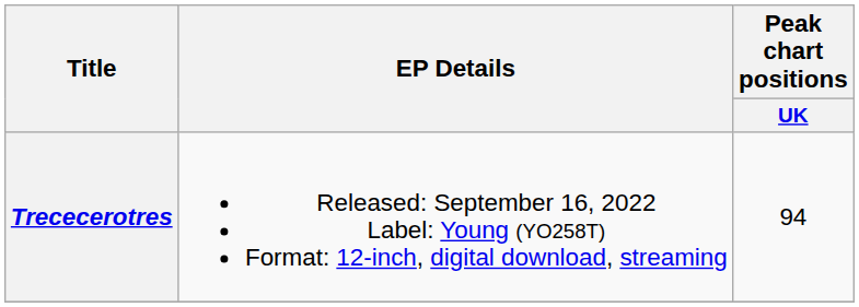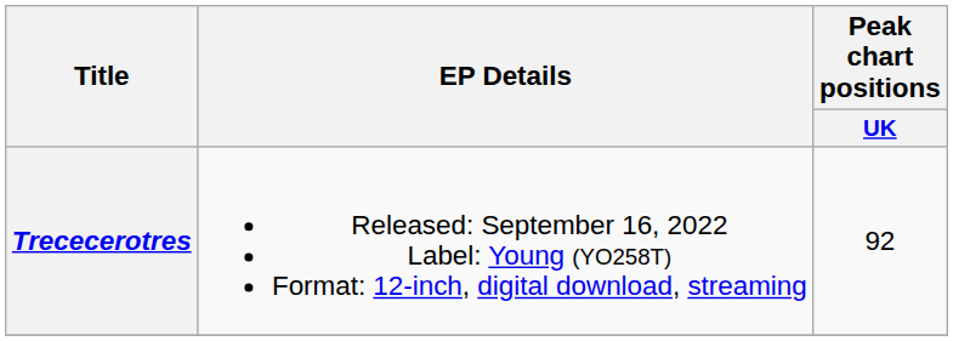 <table class="wikitable plainrowheaders" style="text-align:center;">
 <tr>
 <th scope="col" rowspan="2">Title</th>
 <th scope="col" rowspan="2">EP Details</th>
 <th scope="col" colspan="1">Peak chart positions</th>
 </tr>
 <tr>
 <th scope="col" style="width:3em;font-size:85%;"><a href='#'>UK</a><br></th>
 </tr>
 <tr>
 <th scope="row"><em><a href='#'>Trececerotres</a></em></th>
 <td><br><ul><li>Released: September 16, 2022</li><li>Label: <a href='#'>Young</a> <small>(YO258T)</small></li><li>Format: <a href='#'>12-inch</a>, <a href='#'>digital download</a>, <a href='#'>streaming</a></li></ul></td>
-<td>94</td>
+<td>92</td>
 </tr>
 <tr>
 </tr>
 </table>
